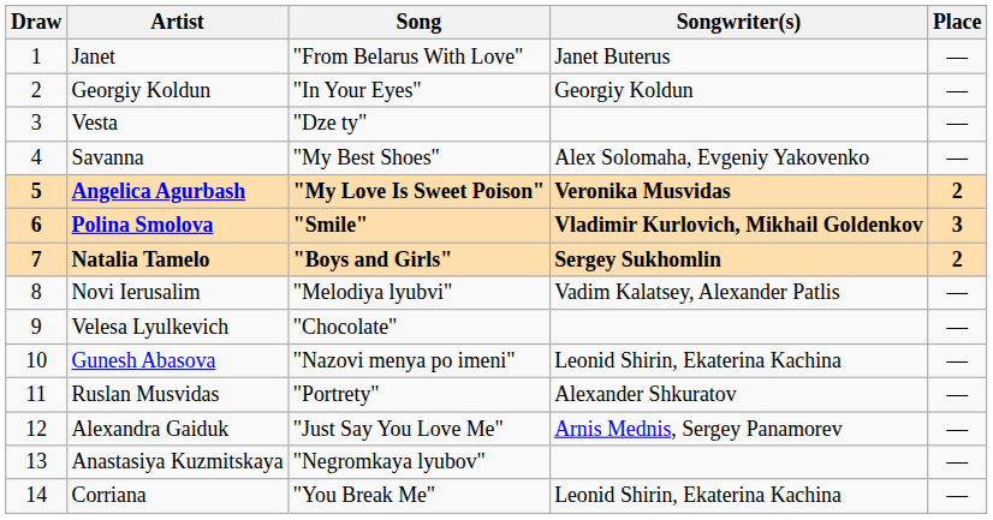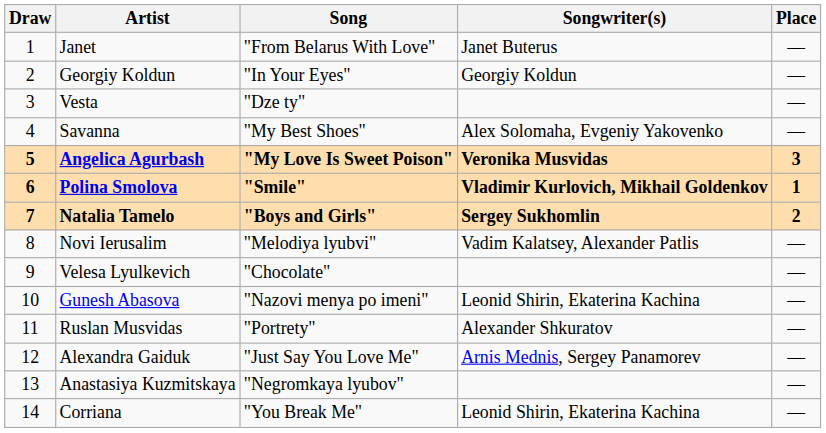 <table class="sortable wikitable" style="margin: 1em auto 1em auto; text-align:center">
 <tr>
 <th>Draw</th>
 <th>Artist</th>
 <th>Song</th>
 <th>Songwriter(s)</th>
 <th>Place</th>
 </tr>
 <tr>
 <td>1</td>
 <td align="left">Janet</td>
 <td align="left">"From Belarus With Love"</td>
 <td align="left">Janet Buterus</td>
 <td>—</td>
 </tr>
 <tr>
 <td>2</td>
 <td align="left">Georgiy Koldun</td>
 <td align="left">"In Your Eyes"</td>
 <td align="left">Georgiy Koldun</td>
 <td>—</td>
 </tr>
 <tr>
 <td>3</td>
 <td align="left">Vesta</td>
 <td align="left">"Dze ty" </td>
 <td></td>
 <td>—</td>
 </tr>
 <tr>
 <td>4</td>
 <td align="left">Savanna</td>
 <td align="left">"My Best Shoes"</td>
 <td align="left">Alex Solomaha, Evgeniy Yakovenko</td>
 <td>—</td>
 </tr>
 <tr style="font-weight:bold; background:navajowhite;">
 <td>5</td>
 <td align="left"><a href='#'>Angelica Agurbash</a></td>
 <td align="left">"My Love Is Sweet Poison"</td>
 <td align="left">Veronika Musvidas</td>
-<td>2</td>
+<td>3</td>
 </tr>
 <tr style="font-weight:bold; background:navajowhite;">
 <td>6</td>
 <td align="left"><a href='#'>Polina Smolova</a></td>
 <td align="left">"Smile"</td>
 <td align="left">Vladimir Kurlovich, Mikhail Goldenkov</td>
-<td>3</td>
+<td>1</td>
 </tr>
 <tr style="font-weight:bold; background:navajowhite;">
 <td>7</td>
 <td align="left">Natalia Tamelo</td>
 <td align="left">"Boys and Girls"</td>
 <td align="left">Sergey Sukhomlin</td>
 <td>2</td>
 </tr>
 <tr>
 <td>8</td>
 <td align="left">Novi Ierusalim</td>
 <td align="left">"Melodiya lyubvi" </td>
 <td align="left">Vadim Kalatsey, Alexander Patlis</td>
 <td>—</td>
 </tr>
 <tr>
 <td>9</td>
 <td align="left">Velesa Lyulkevich</td>
 <td align="left">"Chocolate"</td>
 <td></td>
 <td>—</td>
 </tr>
 <tr>
 <td>10</td>
 <td align="left"><a href='#'>Gunesh Abasova</a></td>
 <td align="left">"Nazovi menya po imeni" </td>
 <td align="left">Leonid Shirin, Ekaterina Kachina</td>
 <td>—</td>
 </tr>
 <tr>
 <td>11</td>
 <td align="left">Ruslan Musvidas</td>
 <td align="left">"Portrety" </td>
 <td align="left">Alexander Shkuratov</td>
 <td>—</td>
 </tr>
 <tr>
 <td>12</td>
 <td align="left">Alexandra Gaiduk</td>
 <td align="left">"Just Say You Love Me"</td>
 <td align="left"><a href='#'>Arnis Mednis</a>, Sergey Panamorev</td>
 <td>—</td>
 </tr>
 <tr>
 <td>13</td>
 <td align="left">Anastasiya Kuzmitskaya</td>
 <td align="left">"Negromkaya lyubov" </td>
 <td></td>
 <td>—</td>
 </tr>
 <tr>
 <td>14</td>
 <td align="left">Corriana</td>
 <td align="left">"You Break Me"</td>
 <td align="left">Leonid Shirin, Ekaterina Kachina</td>
 <td>—</td>
 </tr>
 </table>
